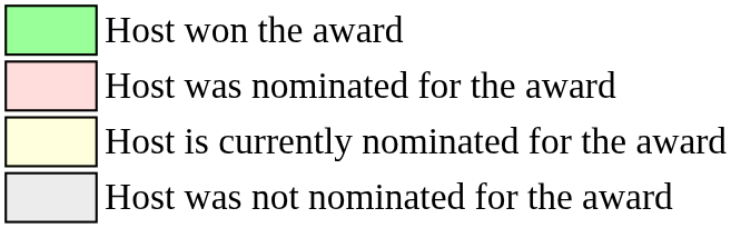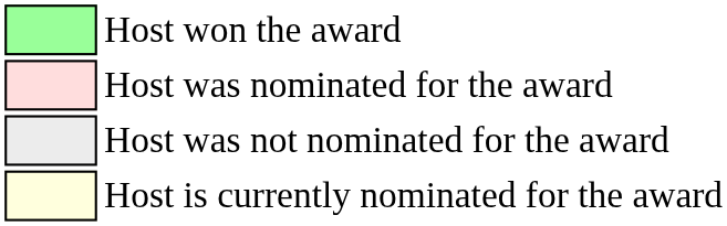 <table class="toccolours" white-space: nowrap;">
 <tr>
 <td style="background:#99FF99; border:1px solid black;">         </td>
 <td>Host won the award</td>
 </tr>
 <tr>
 <td style="background:#FDD; border:1px solid black;">         </td>
 <td>Host was nominated for the award</td>
 </tr>
 <tr>
+<td style="background:#ececec; border:1px solid black;">         </td>
+<td>Host was not nominated for the award</td>
+</tr>
+<tr>
 <td style="background:#FFD; border:1px solid black;">         </td>
 <td>Host is currently nominated for the award</td>
 </tr>
 <tr>
-<td style="background:#ececec; border:1px solid black;">         </td>
-<td>Host was not nominated for the award</td>
-</tr>
-<tr>
 </tr>
 </table>
